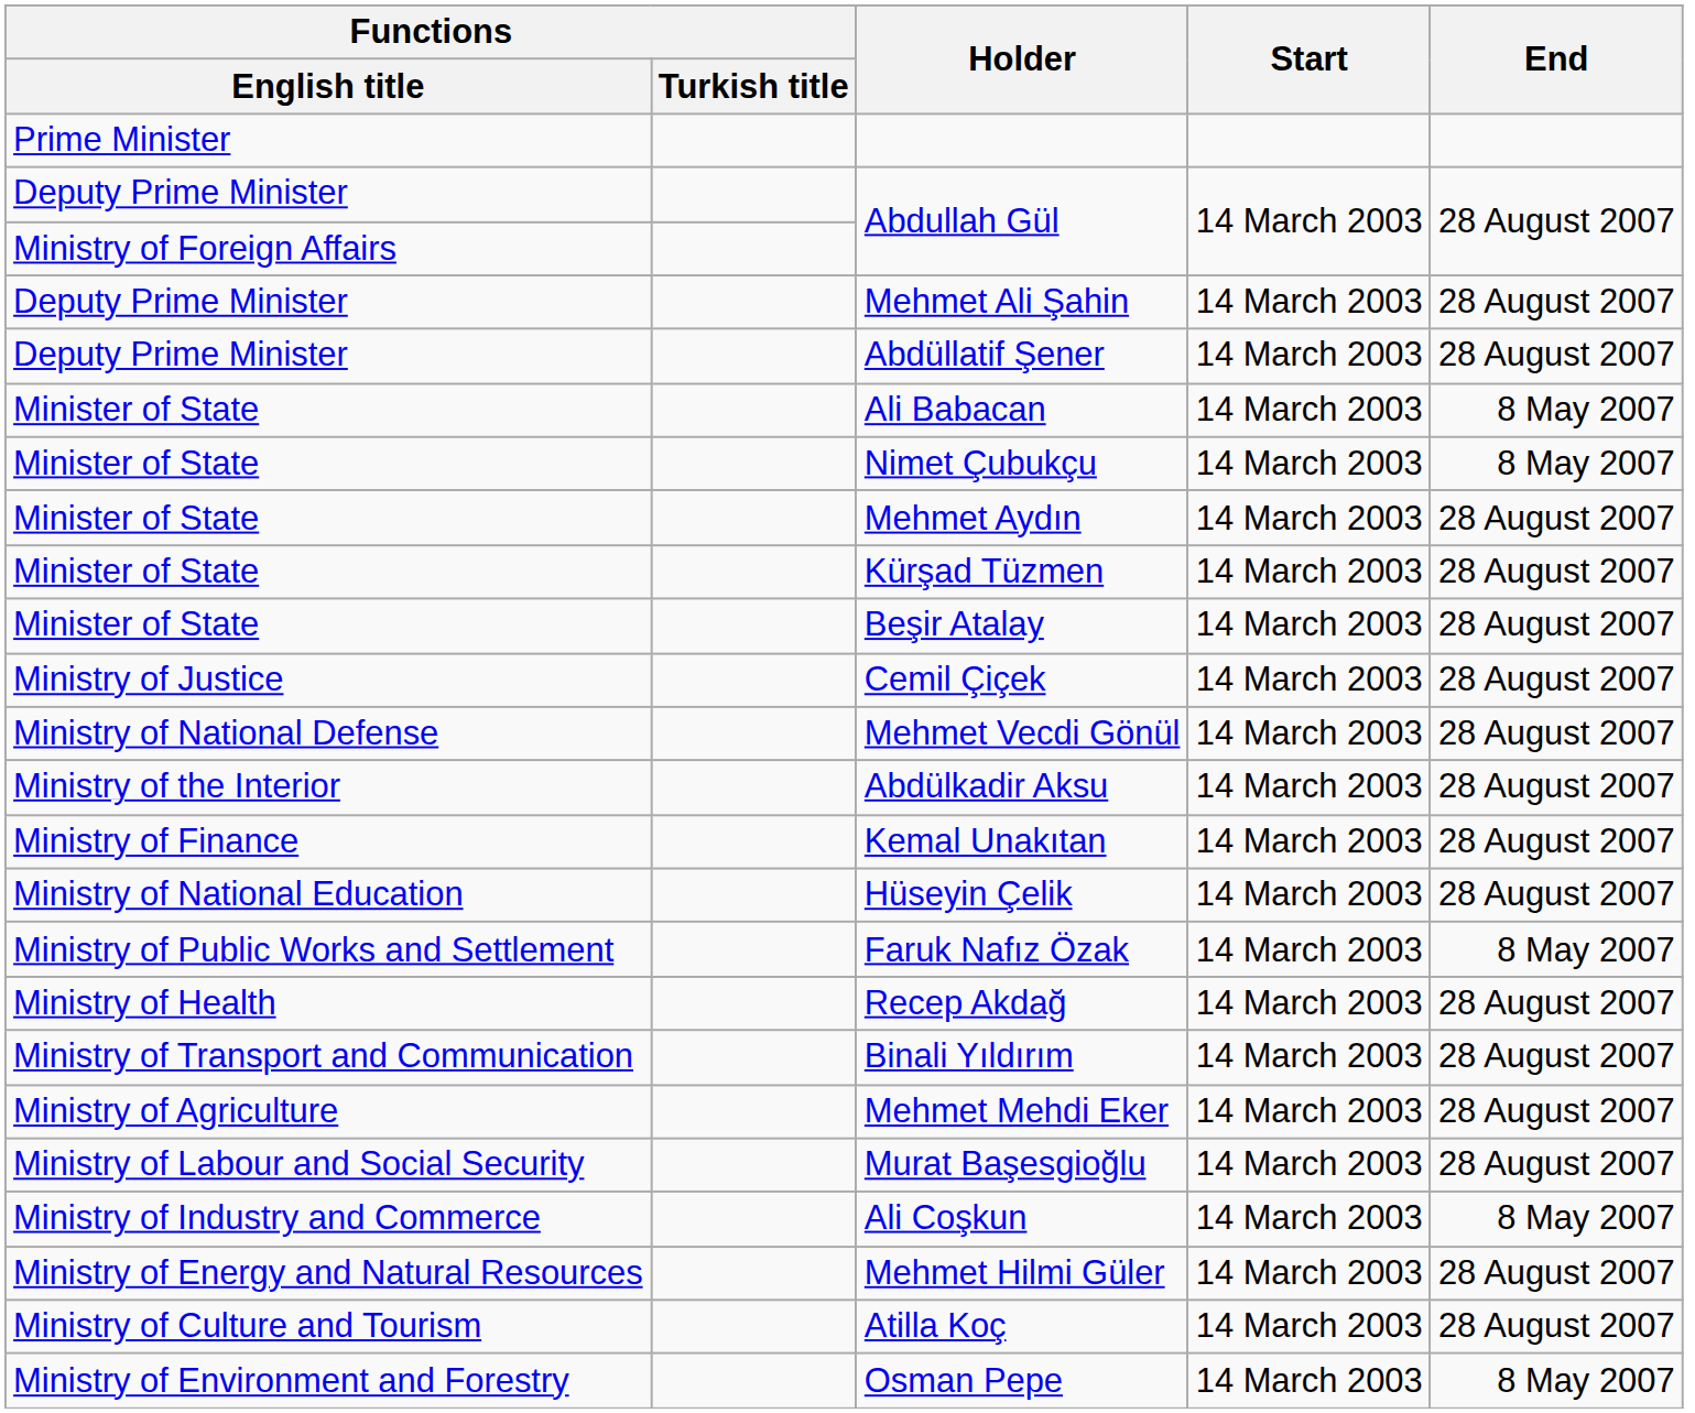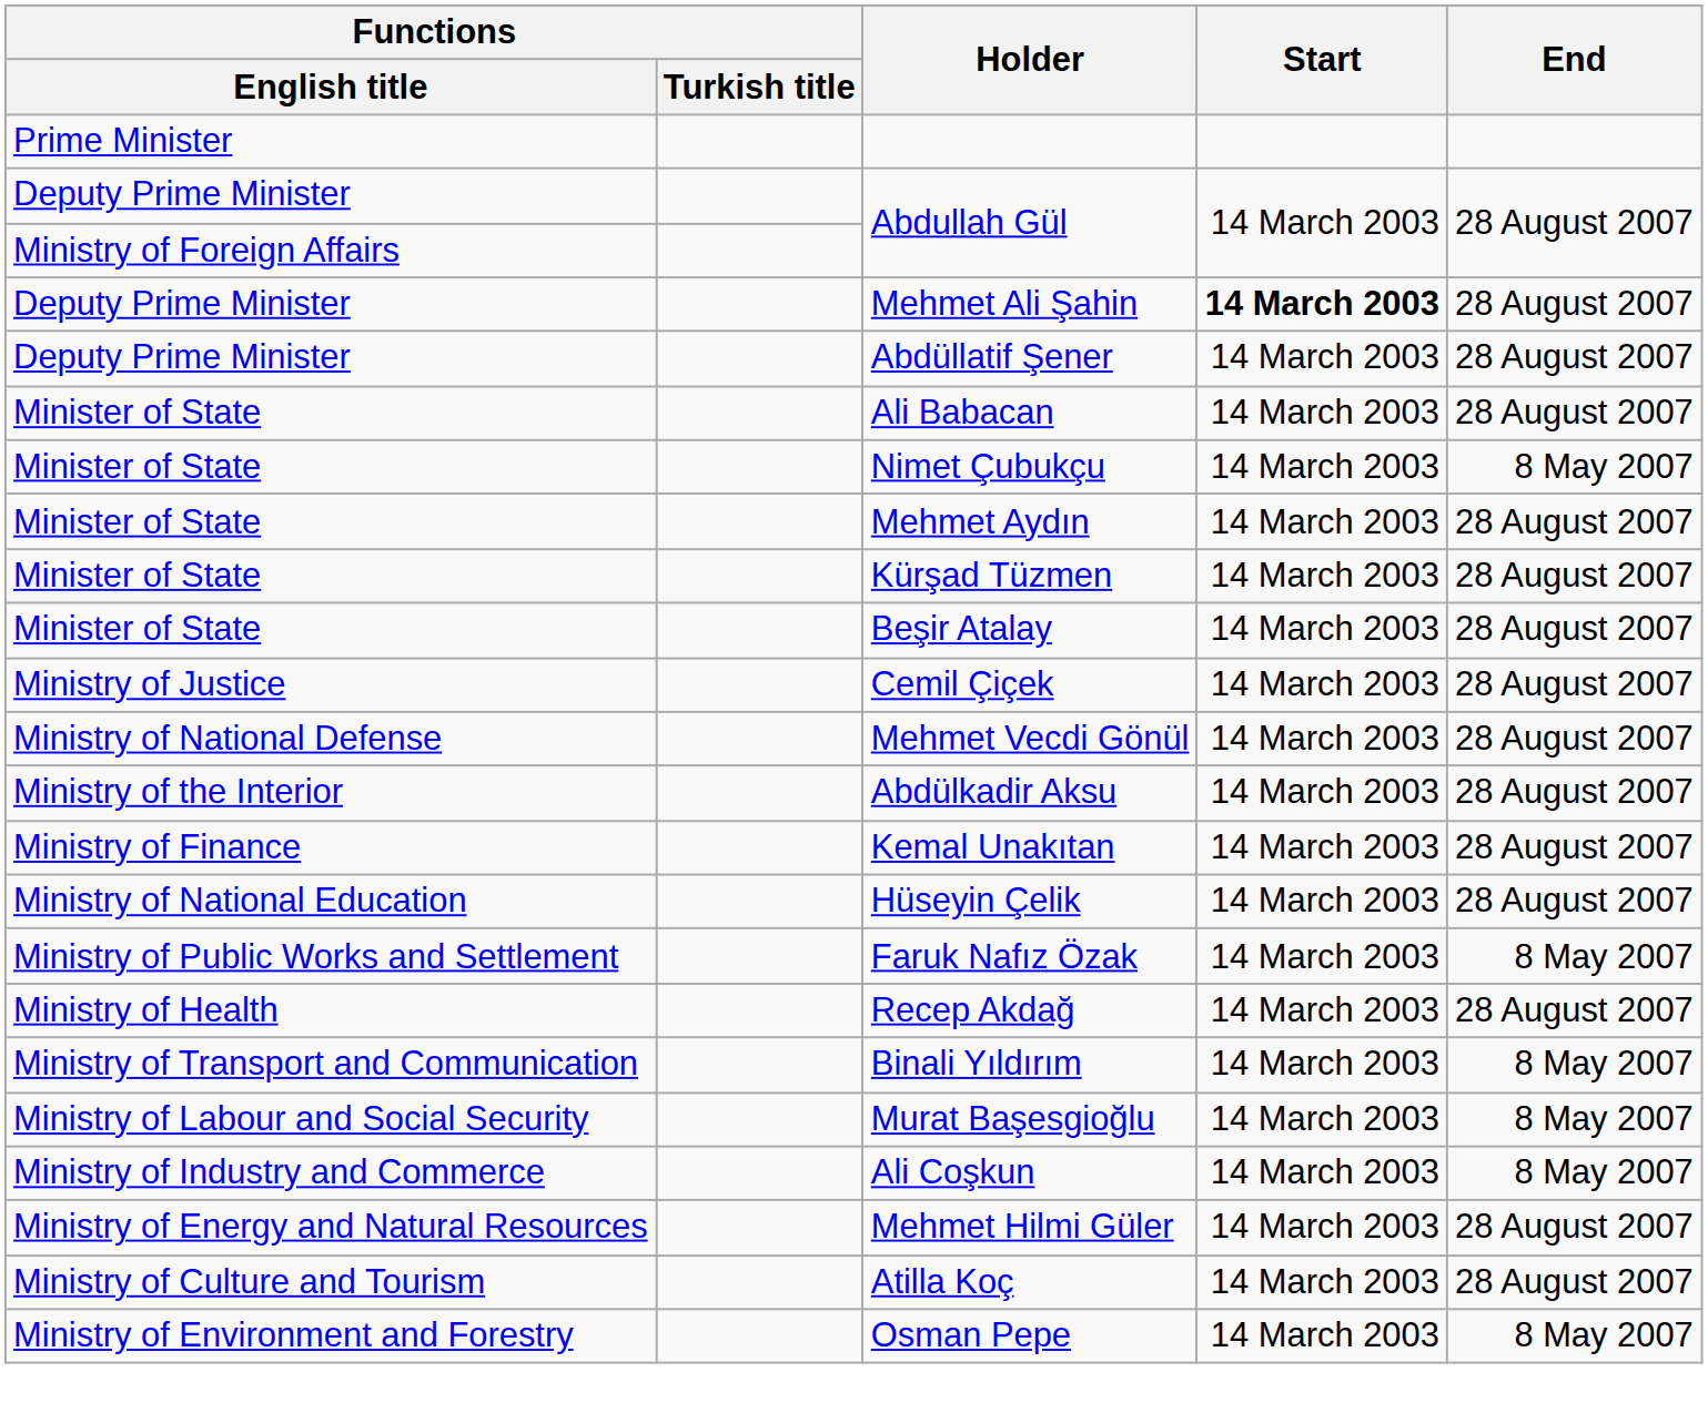 <table class="wikitable">
 <tr>
 <th colspan="2">Functions</th>
 <th rowspan="2">Holder</th>
 <th rowspan="2">Start</th>
 <th rowspan="2">End</th>
 </tr>
 <tr>
 <th>English title</th>
 <th>Turkish title</th>
 </tr>
 <tr>
 <td><a href='#'>Prime Minister</a></td>
 <td><em></em></td>
 <td></td>
 <td align="right"></td>
 <td align="right"></td>
 </tr>
 <tr>
 <td><a href='#'>Deputy Prime Minister</a></td>
 <td><em></em></td>
 <td rowspan="2"><a href='#'>Abdullah Gül</a></td>
 <td rowspan="2" align="right">14 March 2003</td>
 <td rowspan="2" align="right">28 August 2007</td>
 </tr>
 <tr>
 <td><a href='#'>Ministry of Foreign Affairs</a></td>
 <td><em></em></td>
 </tr>
 <tr>
 <td><a href='#'>Deputy Prime Minister</a></td>
 <td><em></em></td>
 <td><a href='#'>Mehmet Ali Şahin</a></td>
-<td align="right">14 March 2003</td>
+<td align="right"><strong>14 March 2003</strong></td>
 <td align="right">28 August 2007</td>
 </tr>
 <tr>
 <td><a href='#'>Deputy Prime Minister</a></td>
 <td><em></em></td>
 <td><a href='#'>Abdüllatif Şener</a></td>
 <td align="right">14 March 2003</td>
 <td align="right">28 August 2007</td>
 </tr>
 <tr>
 <td><a href='#'>Minister of State</a></td>
 <td><em></em></td>
 <td><a href='#'>Ali Babacan</a></td>
 <td align="right">14 March 2003</td>
-<td align="right">8 May 2007</td>
+<td align="right">28 August 2007</td>
 </tr>
 <tr>
 <td><a href='#'>Minister of State</a></td>
 <td><em></em></td>
 <td><a href='#'>Nimet Çubukçu</a></td>
 <td align="right">14 March 2003</td>
 <td align="right">8 May 2007</td>
 </tr>
 <tr>
 <td><a href='#'>Minister of State</a></td>
 <td><em></em></td>
 <td><a href='#'>Mehmet Aydın</a></td>
 <td align="right">14 March 2003</td>
 <td align="right">28 August 2007</td>
 </tr>
 <tr>
 <td><a href='#'>Minister of State</a></td>
 <td><em></em></td>
 <td><a href='#'>Kürşad Tüzmen</a></td>
 <td align="right">14 March 2003</td>
 <td align="right">28 August 2007</td>
 </tr>
 <tr>
 <td><a href='#'>Minister of State</a></td>
 <td><em></em></td>
 <td><a href='#'>Beşir Atalay</a></td>
 <td align="right">14 March 2003</td>
 <td align="right">28 August 2007</td>
 </tr>
 <tr>
 <td><a href='#'>Ministry of Justice</a></td>
 <td><em></em></td>
 <td><a href='#'>Cemil Çiçek</a></td>
 <td align="right">14 March 2003</td>
 <td align="right">28 August 2007</td>
 </tr>
 <tr>
 <td><a href='#'>Ministry of National Defense</a></td>
 <td><em></em></td>
 <td><a href='#'>Mehmet Vecdi Gönül</a></td>
 <td align="right">14 March 2003</td>
 <td align="right">28 August 2007</td>
 </tr>
 <tr>
 <td><a href='#'>Ministry of the Interior</a></td>
 <td><em></em></td>
 <td><a href='#'>Abdülkadir Aksu</a></td>
 <td align="right">14 March 2003</td>
 <td align="right">28 August 2007</td>
 </tr>
 <tr>
 <td><a href='#'>Ministry of Finance</a></td>
 <td><em></em></td>
 <td><a href='#'>Kemal Unakıtan</a></td>
 <td align="right">14 March 2003</td>
 <td align="right">28 August 2007</td>
 </tr>
 <tr>
 <td><a href='#'>Ministry of National Education</a></td>
 <td><em></em></td>
 <td><a href='#'>Hüseyin Çelik</a></td>
 <td align="right">14 March 2003</td>
 <td align="right">28 August 2007</td>
 </tr>
 <tr>
 <td><a href='#'>Ministry of Public Works and Settlement</a></td>
 <td><em></em></td>
 <td><a href='#'>Faruk Nafız Özak</a></td>
 <td align="right">14 March 2003</td>
 <td align="right">8 May 2007</td>
 </tr>
 <tr>
 <td><a href='#'>Ministry of Health</a></td>
 <td><em></em></td>
 <td><a href='#'>Recep Akdağ</a></td>
 <td align="right">14 March 2003</td>
 <td align="right">28 August 2007</td>
 </tr>
 <tr>
 <td><a href='#'>Ministry of Transport and Communication</a></td>
 <td><em></em></td>
 <td><a href='#'>Binali Yıldırım</a></td>
 <td align="right">14 March 2003</td>
-<td align="right">28 August 2007</td>
-</tr>
-<tr>
-<td><a href='#'>Ministry of Agriculture</a></td>
-<td><em></em></td>
-<td><a href='#'>Mehmet Mehdi Eker</a></td>
-<td align="right">14 March 2003</td>
-<td align="right">28 August 2007</td>
+<td align="right">8 May 2007</td>
 </tr>
 <tr>
 <td><a href='#'>Ministry of Labour and Social Security</a></td>
 <td><em></em></td>
 <td><a href='#'>Murat Başesgioğlu</a></td>
 <td align="right">14 March 2003</td>
-<td align="right">28 August 2007</td>
+<td align="right">8 May 2007</td>
 </tr>
 <tr>
 <td><a href='#'>Ministry of Industry and Commerce</a></td>
 <td><em></em></td>
 <td><a href='#'>Ali Coşkun</a></td>
 <td align="right">14 March 2003</td>
 <td align="right">8 May 2007</td>
 </tr>
 <tr>
 <td><a href='#'>Ministry of Energy and Natural Resources</a></td>
 <td><em></em></td>
 <td><a href='#'>Mehmet Hilmi Güler</a></td>
 <td align="right">14 March 2003</td>
 <td align="right">28 August 2007</td>
 </tr>
 <tr>
 <td><a href='#'>Ministry of Culture and Tourism</a></td>
 <td><em></em></td>
 <td><a href='#'>Atilla Koç</a></td>
 <td align="right">14 March 2003</td>
 <td align="right">28 August 2007</td>
 </tr>
 <tr>
 <td><a href='#'>Ministry of Environment and Forestry</a></td>
 <td><em></em></td>
 <td><a href='#'>Osman Pepe</a></td>
 <td align="right">14 March 2003</td>
 <td align="right">8 May 2007</td>
 </tr>
 </table>
